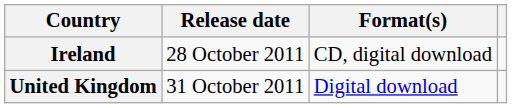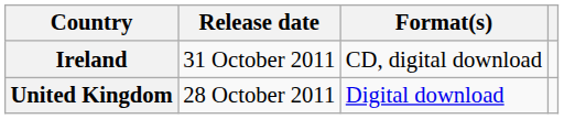 <table class="wikitable plainrowheaders">
 <tr>
 <th scope="col">Country</th>
 <th scope="col">Release date</th>
 <th scope="col">Format(s)</th>
 <th scope="col"></th>
 </tr>
 <tr>
 <th scope="row">Ireland</th>
-<td>28 October 2011</td>
+<td>31 October 2011</td>
 <td>CD, digital download</td>
 <td style="text-align:center;"></td>
 </tr>
 <tr>
 <th scope="row">United Kingdom</th>
-<td>31 October 2011</td>
+<td>28 October 2011</td>
 <td><a href='#'>Digital download</a></td>
 <td style="text-align:center;"></td>
 </tr>
 </table>
